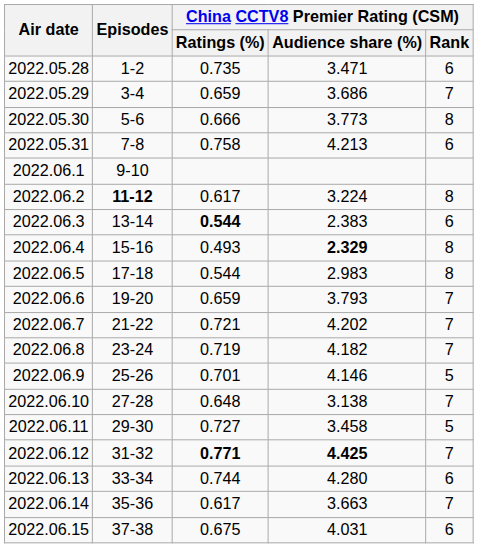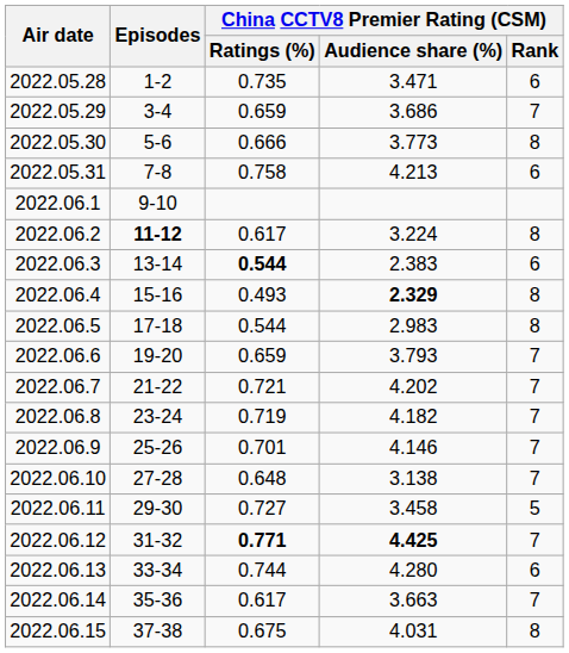 <table class="wikitable sortable mw-collapsible jquery-tablesorter" style="text-align:center">
 <tr>
 <th rowspan="2">Air date</th>
 <th rowspan="2">Episodes</th>
 <th colspan="3" rowspan="1"><a href='#'>China</a> <a href='#'>CCTV8</a> Premier Rating (CSM)</th>
 </tr>
 <tr>
 <th><strong>Ratings (%)</strong></th>
 <th><strong>Audience share (%)</strong></th>
 <th><strong>Rank</strong></th>
 </tr>
 <tr>
 <td>2022.05.28</td>
 <td>1-2</td>
 <td>0.735</td>
 <td>3.471</td>
 <td>6</td>
 </tr>
 <tr>
 <td>2022.05.29</td>
 <td>3-4</td>
 <td>0.659</td>
 <td>3.686</td>
 <td>7</td>
 </tr>
 <tr>
 <td>2022.05.30</td>
 <td>5-6</td>
 <td>0.666</td>
 <td>3.773</td>
 <td>8</td>
 </tr>
 <tr>
 <td>2022.05.31</td>
 <td>7-8</td>
 <td>0.758</td>
 <td>4.213</td>
 <td>6</td>
 </tr>
 <tr>
 <td>2022.06.1</td>
 <td>9-10</td>
 <td></td>
 <td></td>
 <td></td>
 </tr>
 <tr>
 <td>2022.06.2</td>
 <td><strong>11-12</strong></td>
 <td>0.617</td>
 <td>3.224</td>
 <td>8</td>
 </tr>
 <tr>
 <td>2022.06.3</td>
 <td>13-14</td>
 <td><strong><span>0.544</span></strong></td>
 <td>2.383</td>
 <td>6</td>
 </tr>
 <tr>
 <td>2022.06.4</td>
 <td>15-16</td>
 <td>0.493</td>
 <td><strong><span>2.329</span></strong></td>
 <td>8</td>
 </tr>
 <tr>
 <td>2022.06.5</td>
 <td>17-18</td>
 <td>0.544</td>
 <td>2.983</td>
 <td>8</td>
 </tr>
 <tr>
 <td>2022.06.6</td>
 <td>19-20</td>
 <td>0.659</td>
 <td>3.793</td>
 <td>7</td>
 </tr>
 <tr>
 <td>2022.06.7</td>
 <td>21-22</td>
 <td>0.721</td>
 <td>4.202</td>
 <td>7</td>
 </tr>
 <tr>
 <td>2022.06.8</td>
 <td>23-24</td>
 <td>0.719</td>
 <td>4.182</td>
 <td>7</td>
 </tr>
 <tr>
 <td>2022.06.9</td>
 <td>25-26</td>
 <td>0.701</td>
 <td>4.146</td>
-<td>5</td>
+<td>7</td>
 </tr>
 <tr>
 <td>2022.06.10</td>
 <td>27-28</td>
 <td>0.648</td>
 <td>3.138</td>
 <td>7</td>
 </tr>
 <tr>
 <td>2022.06.11</td>
 <td>29-30</td>
 <td>0.727</td>
 <td>3.458</td>
 <td>5</td>
 </tr>
 <tr>
 <td>2022.06.12</td>
 <td>31-32</td>
 <td><strong><span>0.771</span></strong></td>
 <td><strong><span>4.425</span></strong></td>
 <td>7</td>
 </tr>
 <tr>
 <td>2022.06.13</td>
 <td>33-34</td>
 <td>0.744</td>
 <td>4.280</td>
 <td>6</td>
 </tr>
 <tr>
 <td>2022.06.14</td>
 <td>35-36</td>
 <td>0.617</td>
 <td>3.663</td>
 <td>7</td>
 </tr>
 <tr>
 <td>2022.06.15</td>
 <td>37-38</td>
 <td>0.675</td>
 <td>4.031</td>
-<td>6</td>
+<td>8</td>
 </tr>
 </table>
